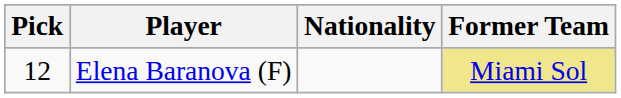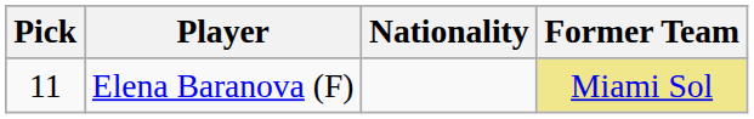 <table class="wikitable">
 <tr>
 <th>Pick</th>
 <th>Player</th>
 <th>Nationality</th>
 <th>Former Team</th>
 </tr>
 <tr align="center">
-<td>12</td>
+<td>11</td>
 <td><a href='#'>Elena Baranova</a> (F)</td>
 <td></td>
 <td style="background: khaki;"><a href='#'>Miami Sol</a></td>
 </tr>
 </table>
